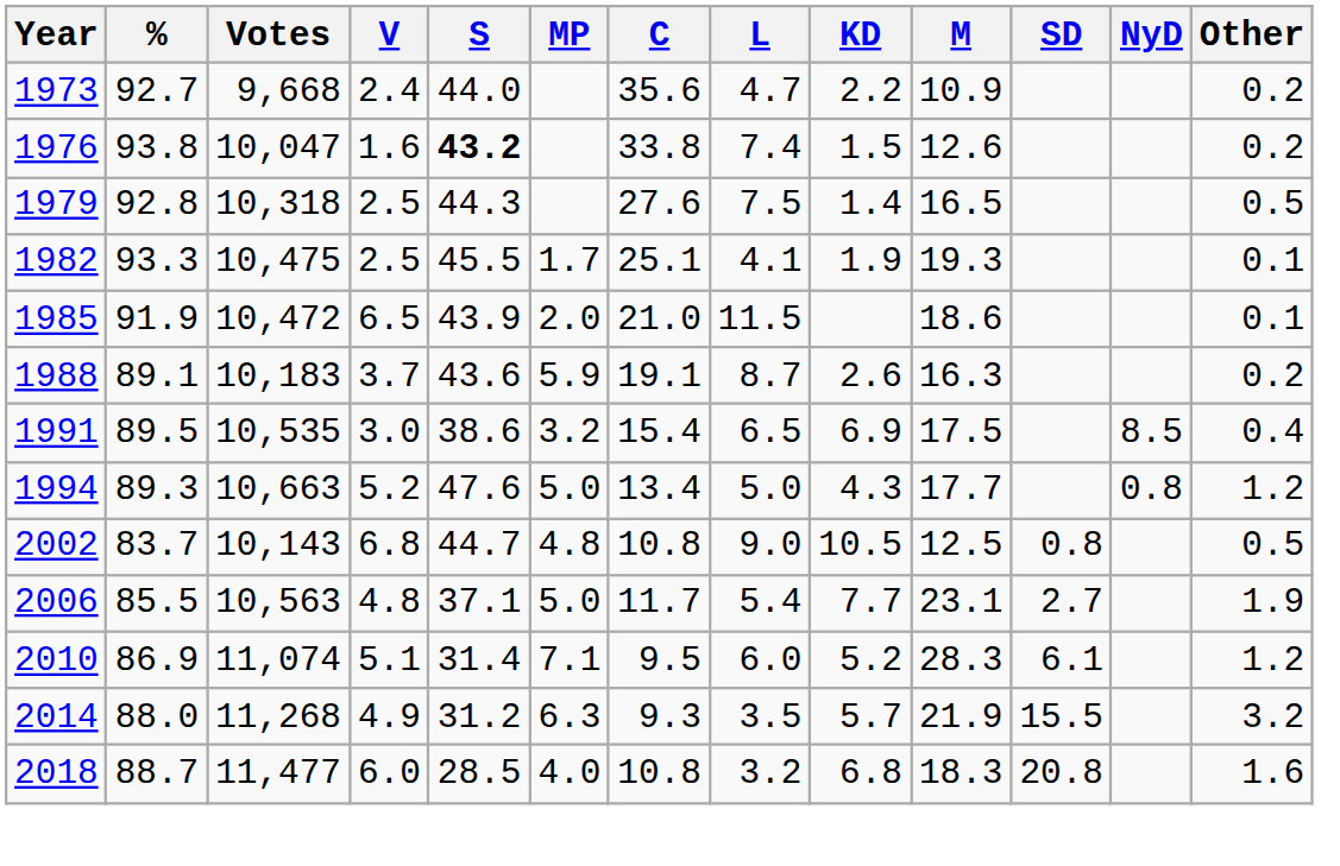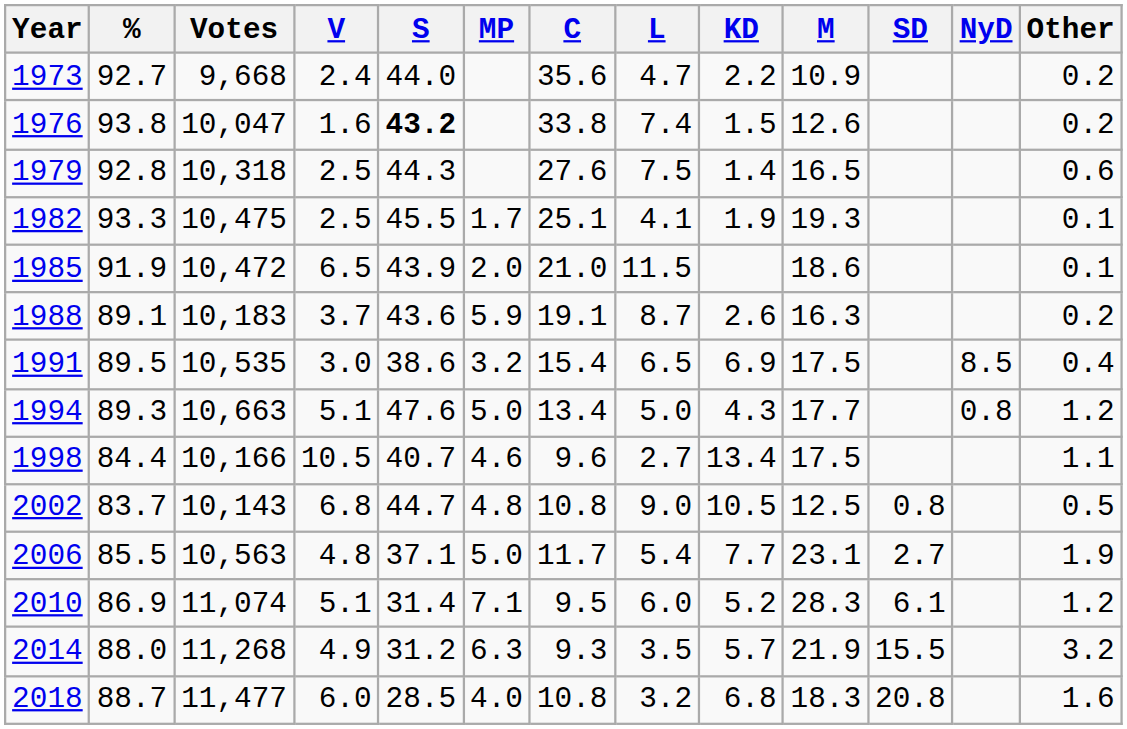 <table class="wikitable sortable" style=text-align:right>
 <tr>
 <th>Year</th>
 <th>%</th>
 <th>Votes</th>
 <th><a href='#'>V</a></th>
 <th><a href='#'>S</a></th>
 <th><a href='#'>MP</a></th>
 <th><a href='#'>C</a></th>
 <th><a href='#'>L</a></th>
 <th><a href='#'>KD</a></th>
 <th><a href='#'>M</a></th>
 <th><a href='#'>SD</a></th>
 <th><a href='#'>NyD</a></th>
 <th>Other</th>
 </tr>
 <tr>
 <td align=left><a href='#'>1973</a></td>
 <td>92.7</td>
 <td>9,668</td>
 <td>2.4</td>
 <td>44.0</td>
 <td></td>
 <td>35.6</td>
 <td>4.7</td>
 <td>2.2</td>
 <td>10.9</td>
 <td></td>
 <td></td>
 <td>0.2</td>
 </tr>
 <tr>
 <td align=left><a href='#'>1976</a></td>
 <td>93.8</td>
 <td>10,047</td>
 <td>1.6</td>
 <td><strong>43.2</strong></td>
 <td></td>
 <td>33.8</td>
 <td>7.4</td>
 <td>1.5</td>
 <td>12.6</td>
 <td></td>
 <td></td>
 <td>0.2</td>
 </tr>
 <tr>
 <td align=left><a href='#'>1979</a></td>
 <td>92.8</td>
 <td>10,318</td>
 <td>2.5</td>
 <td>44.3</td>
 <td></td>
 <td>27.6</td>
 <td>7.5</td>
 <td>1.4</td>
 <td>16.5</td>
 <td></td>
 <td></td>
-<td>0.5</td>
+<td>0.6</td>
 </tr>
 <tr>
 <td align=left><a href='#'>1982</a></td>
 <td>93.3</td>
 <td>10,475</td>
 <td>2.5</td>
 <td>45.5</td>
 <td>1.7</td>
 <td>25.1</td>
 <td>4.1</td>
 <td>1.9</td>
 <td>19.3</td>
 <td></td>
 <td></td>
 <td>0.1</td>
 </tr>
 <tr>
 <td align=left><a href='#'>1985</a></td>
 <td>91.9</td>
 <td>10,472</td>
 <td>6.5</td>
 <td>43.9</td>
 <td>2.0</td>
 <td>21.0</td>
 <td>11.5</td>
 <td></td>
 <td>18.6</td>
 <td></td>
 <td></td>
 <td>0.1</td>
 </tr>
 <tr>
 <td align=left><a href='#'>1988</a></td>
 <td>89.1</td>
 <td>10,183</td>
 <td>3.7</td>
 <td>43.6</td>
 <td>5.9</td>
 <td>19.1</td>
 <td>8.7</td>
 <td>2.6</td>
 <td>16.3</td>
 <td></td>
 <td></td>
 <td>0.2</td>
 </tr>
 <tr>
 <td align=left><a href='#'>1991</a></td>
 <td>89.5</td>
 <td>10,535</td>
 <td>3.0</td>
 <td>38.6</td>
 <td>3.2</td>
 <td>15.4</td>
 <td>6.5</td>
 <td>6.9</td>
 <td>17.5</td>
 <td></td>
 <td>8.5</td>
 <td>0.4</td>
 </tr>
 <tr>
 <td align=left><a href='#'>1994</a></td>
 <td>89.3</td>
 <td>10,663</td>
-<td>5.2</td>
+<td>5.1</td>
 <td>47.6</td>
 <td>5.0</td>
 <td>13.4</td>
 <td>5.0</td>
 <td>4.3</td>
 <td>17.7</td>
 <td></td>
 <td>0.8</td>
 <td>1.2</td>
+</tr>
+<tr>
+<td align=left><a href='#'>1998</a></td>
+<td>84.4</td>
+<td>10,166</td>
+<td>10.5</td>
+<td>40.7</td>
+<td>4.6</td>
+<td>9.6</td>
+<td>2.7</td>
+<td>13.4</td>
+<td>17.5</td>
+<td></td>
+<td></td>
+<td>1.1</td>
 </tr>
 <tr>
 <td align=left><a href='#'>2002</a></td>
 <td>83.7</td>
 <td>10,143</td>
 <td>6.8</td>
 <td>44.7</td>
 <td>4.8</td>
 <td>10.8</td>
 <td>9.0</td>
 <td>10.5</td>
 <td>12.5</td>
 <td>0.8</td>
 <td></td>
 <td>0.5</td>
 </tr>
 <tr>
 <td align=left><a href='#'>2006</a></td>
 <td>85.5</td>
 <td>10,563</td>
 <td>4.8</td>
 <td>37.1</td>
 <td>5.0</td>
 <td>11.7</td>
 <td>5.4</td>
 <td>7.7</td>
 <td>23.1</td>
 <td>2.7</td>
 <td></td>
 <td>1.9</td>
 </tr>
 <tr>
 <td align=left><a href='#'>2010</a></td>
 <td>86.9</td>
 <td>11,074</td>
 <td>5.1</td>
 <td>31.4</td>
 <td>7.1</td>
 <td>9.5</td>
 <td>6.0</td>
 <td>5.2</td>
 <td>28.3</td>
 <td>6.1</td>
 <td></td>
 <td>1.2</td>
 </tr>
 <tr>
 <td align=left><a href='#'>2014</a></td>
 <td>88.0</td>
 <td>11,268</td>
 <td>4.9</td>
 <td>31.2</td>
 <td>6.3</td>
 <td>9.3</td>
 <td>3.5</td>
 <td>5.7</td>
 <td>21.9</td>
 <td>15.5</td>
 <td></td>
 <td>3.2</td>
 </tr>
 <tr>
 <td align=left><a href='#'>2018</a></td>
 <td>88.7</td>
 <td>11,477</td>
 <td>6.0</td>
 <td>28.5</td>
 <td>4.0</td>
 <td>10.8</td>
 <td>3.2</td>
 <td>6.8</td>
 <td>18.3</td>
 <td>20.8</td>
 <td></td>
 <td>1.6</td>
 </tr>
 </table>
